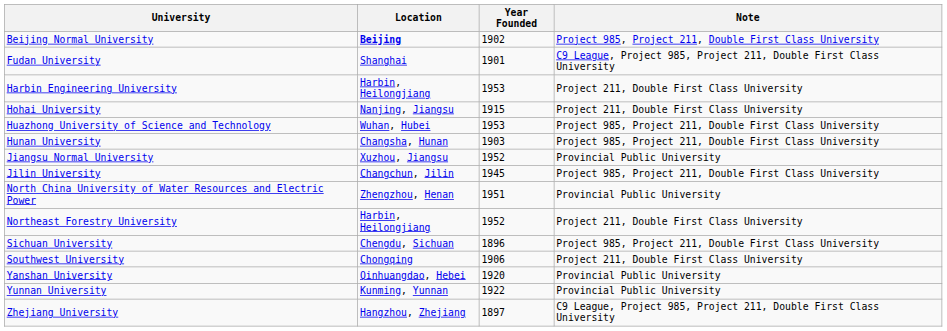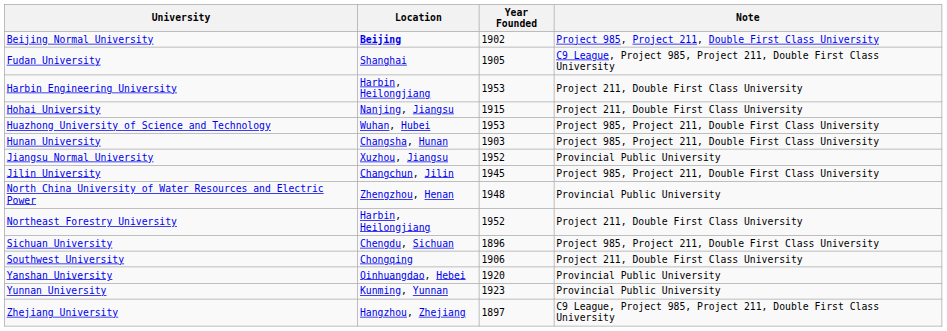 <table class="wikitable sortable">
 <tr>
 <th>University</th>
 <th>Location</th>
 <th>Year Founded</th>
 <th>Note</th>
 </tr>
 <tr>
 <td><a href='#'>Beijing Normal University</a></td>
 <td><strong><a href='#'>Beijing</a></strong></td>
 <td>1902</td>
 <td><a href='#'>Project 985</a>, <a href='#'>Project 211</a>, <a href='#'>Double First Class University</a></td>
 </tr>
 <tr>
 <td><a href='#'>Fudan University</a></td>
 <td><a href='#'>Shanghai</a></td>
-<td>1901</td>
+<td>1905</td>
 <td><a href='#'>C9 League</a>, Project 985, Project 211, Double First Class University</td>
 </tr>
 <tr>
 <td><a href='#'>Harbin Engineering University</a></td>
 <td><a href='#'>Harbin</a>, <a href='#'>Heilongjiang</a></td>
 <td>1953</td>
 <td>Project 211, Double First Class University</td>
 </tr>
 <tr>
 <td><a href='#'>Hohai University</a></td>
 <td><a href='#'>Nanjing</a>, <a href='#'>Jiangsu</a></td>
 <td>1915</td>
 <td>Project 211, Double First Class University</td>
 </tr>
 <tr>
 <td><a href='#'>Huazhong University of Science and Technology</a></td>
 <td><a href='#'>Wuhan</a>, <a href='#'>Hubei</a></td>
 <td>1953</td>
 <td>Project 985, Project 211, Double First Class University</td>
 </tr>
 <tr>
 <td><a href='#'>Hunan University</a></td>
 <td><a href='#'>Changsha</a>, <a href='#'>Hunan</a></td>
 <td>1903</td>
 <td>Project 985, Project 211, Double First Class University</td>
 </tr>
 <tr>
 <td><a href='#'>Jiangsu Normal University</a></td>
 <td><a href='#'>Xuzhou</a>, <a href='#'>Jiangsu</a></td>
 <td>1952</td>
 <td>Provincial Public University</td>
 </tr>
 <tr>
 <td><a href='#'>Jilin University</a></td>
 <td><a href='#'>Changchun</a>, <a href='#'>Jilin</a></td>
 <td>1945</td>
 <td>Project 985, Project 211, Double First Class University</td>
 </tr>
 <tr>
 <td><a href='#'>North China University of Water Resources and Electric Power</a></td>
 <td><a href='#'>Zhengzhou</a>, <a href='#'>Henan</a></td>
-<td>1951</td>
+<td>1948</td>
 <td>Provincial Public University</td>
 </tr>
 <tr>
 <td><a href='#'>Northeast Forestry University</a></td>
 <td><a href='#'>Harbin</a>, <a href='#'>Heilongjiang</a></td>
 <td>1952</td>
 <td>Project 211, Double First Class University</td>
 </tr>
 <tr>
 <td><a href='#'>Sichuan University</a></td>
 <td><a href='#'>Chengdu</a>, <a href='#'>Sichuan</a></td>
 <td>1896</td>
 <td>Project 985, Project 211, Double First Class University</td>
 </tr>
 <tr>
 <td><a href='#'>Southwest University</a></td>
 <td><a href='#'>Chongqing</a></td>
 <td>1906</td>
 <td>Project 211, Double First Class University</td>
 </tr>
 <tr>
 <td><a href='#'>Yanshan University</a></td>
 <td><a href='#'>Qinhuangdao</a>, <a href='#'>Hebei</a></td>
 <td>1920</td>
 <td>Provincial Public University</td>
 </tr>
 <tr>
 <td><a href='#'>Yunnan University</a></td>
 <td><a href='#'>Kunming</a>, <a href='#'>Yunnan</a></td>
-<td>1922</td>
+<td>1923</td>
 <td>Provincial Public University</td>
 </tr>
 <tr>
 <td><a href='#'>Zhejiang University</a></td>
 <td><a href='#'>Hangzhou</a>, <a href='#'>Zhejiang</a></td>
 <td>1897</td>
 <td>C9 League, Project 985, Project 211, Double First Class University</td>
 </tr>
 </table>
